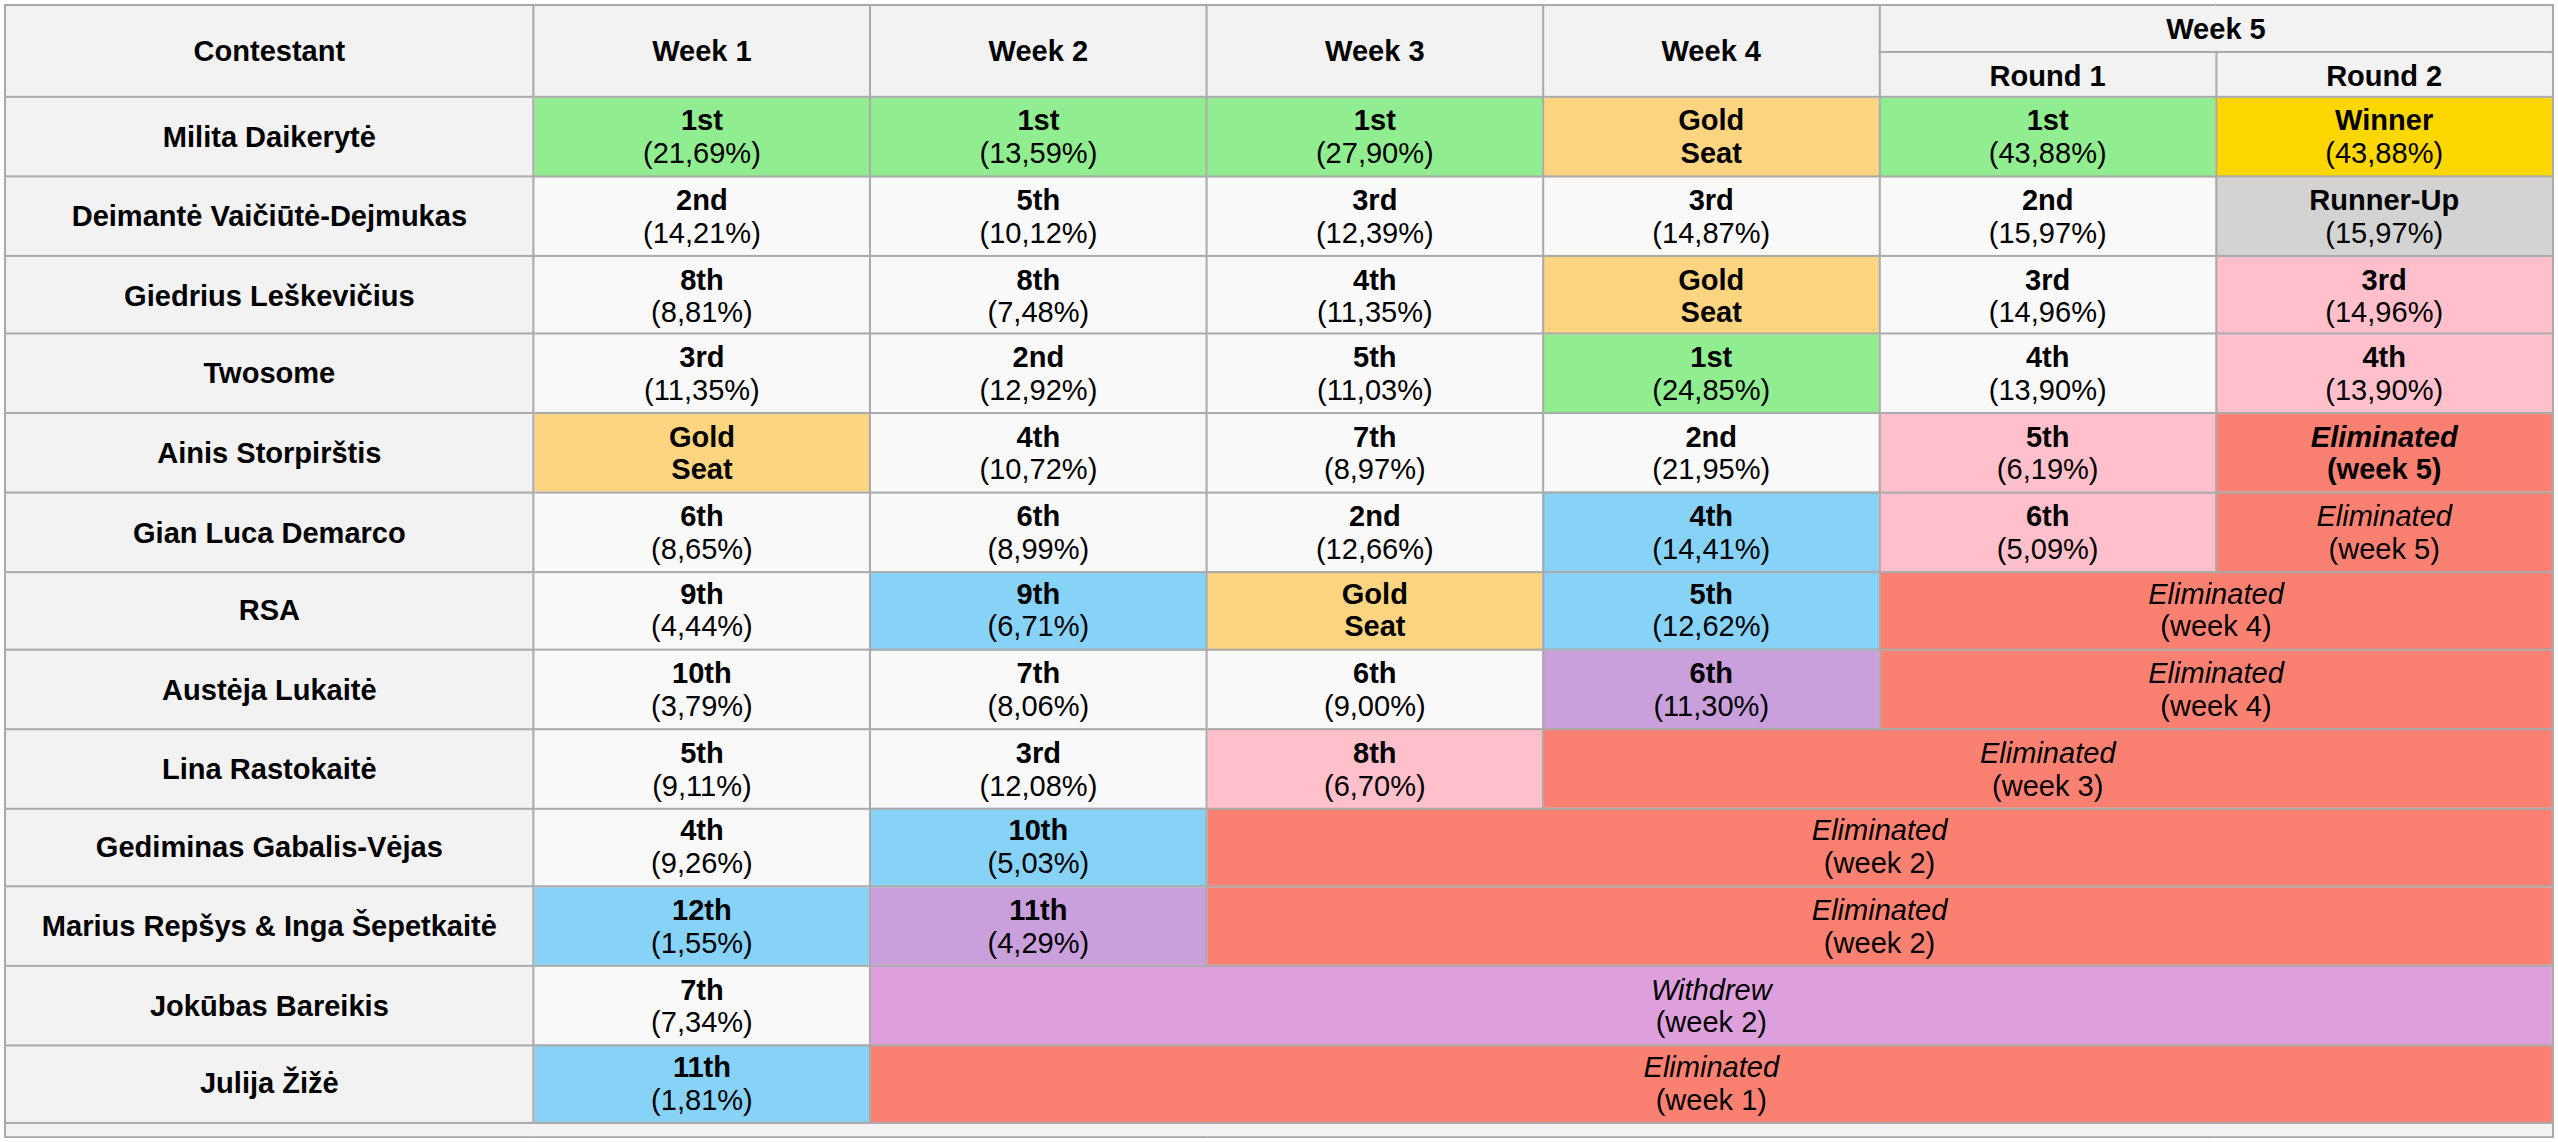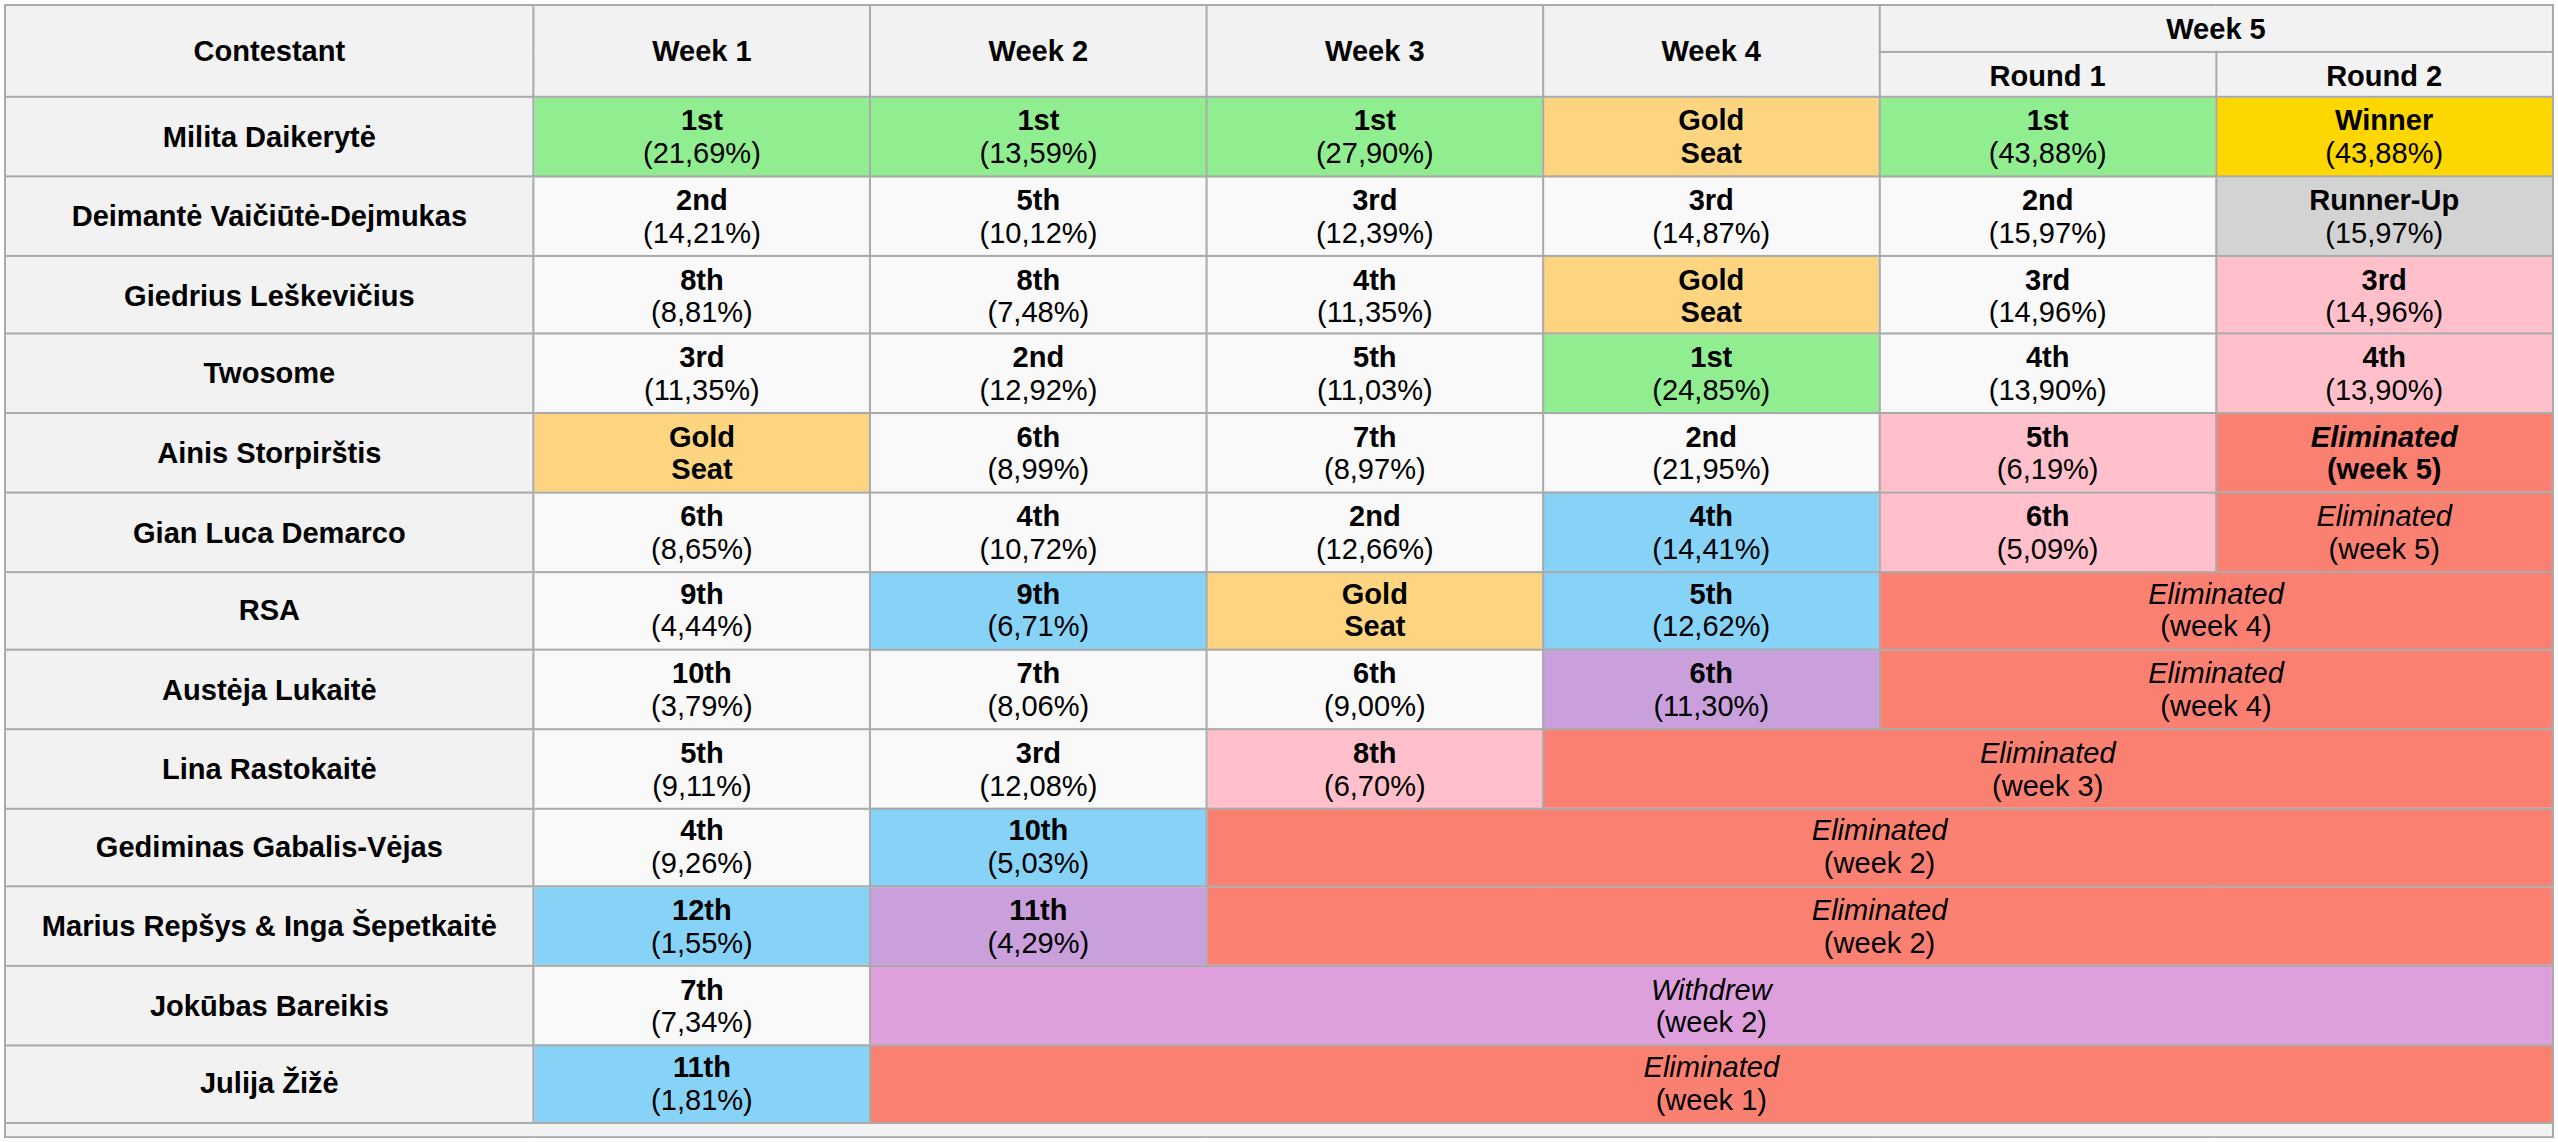 <table class="wikitable" style="text-align:center; font-size:89%">
 <tr>
 <th style="width:11%" rowspan="2" scope="col">Contestant</th>
 <th style="width:7%" rowspan="2" scope="col">Week 1</th>
 <th style="width:7%" rowspan="2" scope="col">Week 2</th>
 <th style="width:7%" rowspan="2" scope="col">Week 3</th>
 <th style="width:7%" rowspan="2" scope="col">Week 4</th>
 <th colspan="2">Week 5</th>
 </tr>
 <tr>
 <th style="width:7%">Round 1</th>
 <th style="width:7%">Round 2</th>
 </tr>
 <tr>
 <th scope="row">Milita Daikerytė</th>
 <td bgcolor="lightgreen"><strong>1st</strong> <br>(21,69%)</td>
 <td bgcolor="lightgreen"><strong>1st</strong> <br>(13,59%)</td>
 <td bgcolor="lightgreen"><strong>1st</strong> <br>(27,90%)</td>
 <td style="background:#fdd581;"><strong>Gold<br>Seat</strong></td>
 <td bgcolor="lightgreen"><strong>1st</strong> <br> (43,88%)</td>
 <td bgcolor="gold"><strong>Winner</strong> <br>(43,88%)</td>
 </tr>
 <tr>
 <th scope="row">Deimantė Vaičiūtė-Dejmukas</th>
 <td><strong>2nd</strong> <br>(14,21%)</td>
 <td><strong>5th</strong> <br>(10,12%)</td>
 <td><strong>3rd</strong> <br>(12,39%)</td>
 <td><strong>3rd</strong> <br>(14,87%)</td>
 <td><strong>2nd</strong> <br>(15,97%)</td>
 <td bgcolor="lightgrey"><strong>Runner-Up</strong> <br>(15,97%)</td>
 </tr>
 <tr>
 <th scope="row">Giedrius Leškevičius</th>
 <td><strong>8th</strong> <br>(8,81%)</td>
 <td><strong>8th</strong> <br>(7,48%)</td>
 <td><strong>4th</strong> <br>(11,35%)</td>
 <td style="background:#fdd581;"><strong>Gold<br>Seat</strong></td>
 <td><strong>3rd</strong> <br>(14,96%)</td>
 <td bgcolor="pink"><strong>3rd</strong> <br>(14,96%)</td>
 </tr>
 <tr>
 <th scope="row">Twosome</th>
 <td><strong>3rd</strong> <br>(11,35%)</td>
 <td><strong>2nd</strong> <br>(12,92%)</td>
 <td><strong>5th</strong> <br>(11,03%)</td>
 <td bgcolor="lightgreen"><strong>1st</strong> <br>(24,85%)</td>
 <td><strong>4th</strong> <br>(13,90%)</td>
 <td bgcolor="pink"><strong>4th</strong> <br>(13,90%)</td>
 </tr>
 <tr>
 <th scope="row">Ainis Storpirštis</th>
 <td style="background:#fdd581;"><strong>Gold<br>Seat</strong></td>
-<td><strong>4th</strong> <br>(10,72%)</td>
+<td><strong>6th</strong> <br>(8,99%)</td>
 <td><strong>7th</strong> <br>(8,97%)</td>
 <td><strong>2nd</strong> <br>(21,95%)</td>
 <td bgcolor="pink"><strong>5th</strong> <br>(6,19%)</td>
 <td bgcolor="salmon" colspan=1><strong><em>Eliminated</em><br>(week 5)</strong></td>
 </tr>
 <tr>
 <th scope="row">Gian Luca Demarco</th>
 <td><strong>6th</strong> <br>(8,65%)</td>
-<td><strong>6th</strong> <br>(8,99%)</td>
+<td><strong>4th</strong> <br>(10,72%)</td>
 <td><strong>2nd</strong> <br>(12,66%)</td>
 <td bgcolor="#87D3F8"><strong>4th</strong> <br>(14,41%)</td>
 <td bgcolor="pink"><strong>6th</strong> <br>(5,09%)</td>
 <td bgcolor="salmon" colspan=1><em>Eliminated</em><br>(week 5)</td>
 </tr>
 <tr>
 <th scope="row">RSA</th>
 <td><strong>9th</strong> <br>(4,44%)</td>
 <td bgcolor="#87D3F8"><strong>9th</strong> <br>(6,71%)</td>
 <td style="background:#fdd581;"><strong>Gold<br>Seat</strong></td>
 <td bgcolor="#87D3F8"><strong>5th</strong> <br>(12,62%)</td>
 <td bgcolor="salmon" colspan=2><em>Eliminated</em><br>(week 4)</td>
 </tr>
 <tr>
 <th scope="row">Austėja Lukaitė</th>
 <td><strong>10th</strong> <br>(3,79%)</td>
 <td><strong>7th</strong> <br>(8,06%)</td>
 <td><strong>6th</strong> <br>(9,00%)</td>
 <td bgcolor="#C9A0DC"><strong>6th</strong> <br>(11,30%)</td>
 <td bgcolor="salmon" colspan=2><em>Eliminated</em><br>(week 4)</td>
 </tr>
 <tr>
 <th scope="row">Lina Rastokaitė</th>
 <td><strong>5th</strong> <br>(9,11%)</td>
 <td><strong>3rd</strong> <br>(12,08%)</td>
 <td bgcolor="pink"><strong>8th</strong> <br>(6,70%)</td>
 <td bgcolor="salmon" colspan=3><em>Eliminated</em><br>(week 3)</td>
 </tr>
 <tr>
 <th scope="row">Gediminas Gabalis-Vėjas</th>
 <td><strong>4th</strong> <br>(9,26%)</td>
 <td bgcolor="#87D3F8"><strong>10th</strong> <br>(5,03%)</td>
 <td bgcolor="salmon" colspan=4><em>Eliminated</em><br>(week 2)</td>
 </tr>
 <tr>
 <th scope="row">Marius Repšys & Inga Šepetkaitė</th>
 <td bgcolor="#87D3F8"><strong>12th</strong> <br>(1,55%)</td>
 <td bgcolor="#C9A0DC"><strong>11th</strong> <br>(4,29%)</td>
 <td bgcolor="salmon" colspan=4><em>Eliminated</em><br>(week 2)</td>
 </tr>
 <tr>
 <th scope="row">Jokūbas Bareikis</th>
 <td><strong>7th</strong> <br>(7,34%)</td>
 <td bgcolor="plum" colspan=5><em>Withdrew</em><br>(week 2)</td>
 </tr>
 <tr>
 <th scope="row">Julija Žižė</th>
 <td bgcolor="#87D3F8"><strong>11th</strong> <br>(1,81%)</td>
 <td bgcolor="salmon" colspan=5><em>Eliminated</em><br>(week 1)</td>
 </tr>
 <tr>
 <th colspan="8"></th>
 </tr>
 </table>
